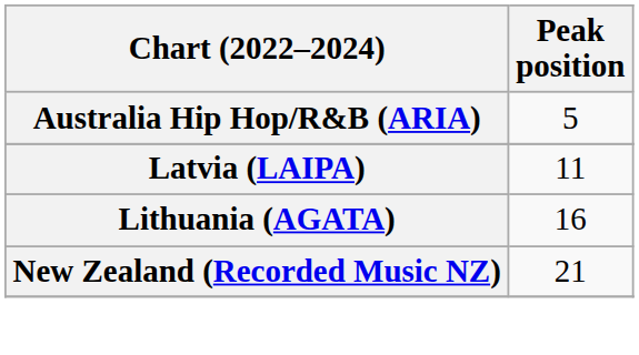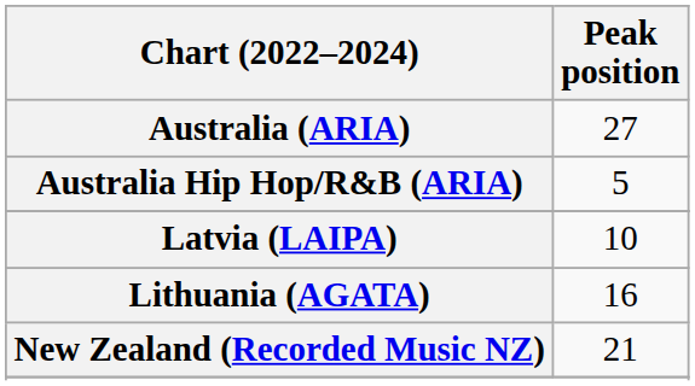 <table class="wikitable sortable plainrowheaders" style="text-align:center">
 <tr>
 <th scope="col">Chart (2022–2024)</th>
 <th scope="col">Peak<br>position</th>
+</tr>
+<tr>
+<th scope="row">Australia (<a href='#'>ARIA</a>)</th>
+<td>27</td>
 </tr>
 <tr>
 <th scope="row">Australia Hip Hop/R&B (<a href='#'>ARIA</a>)</th>
 <td>5</td>
 </tr>
 <tr>
 </tr>
 <tr>
 </tr>
 <tr>
 </tr>
 <tr>
 </tr>
 <tr>
 </tr>
 <tr>
 <th scope="row">Latvia (<a href='#'>LAIPA</a>)</th>
-<td>11</td>
+<td>10</td>
 </tr>
 <tr>
 <th scope="row">Lithuania (<a href='#'>AGATA</a>)</th>
 <td>16</td>
 </tr>
 <tr>
 <th scope="row">New Zealand (<a href='#'>Recorded Music NZ</a>)</th>
 <td>21</td>
 </tr>
 <tr>
 </tr>
 <tr>
 </tr>
 <tr>
 </tr>
 <tr>
 </tr>
 <tr>
 </tr>
 <tr>
 </tr>
 <tr>
 </tr>
 </table>
